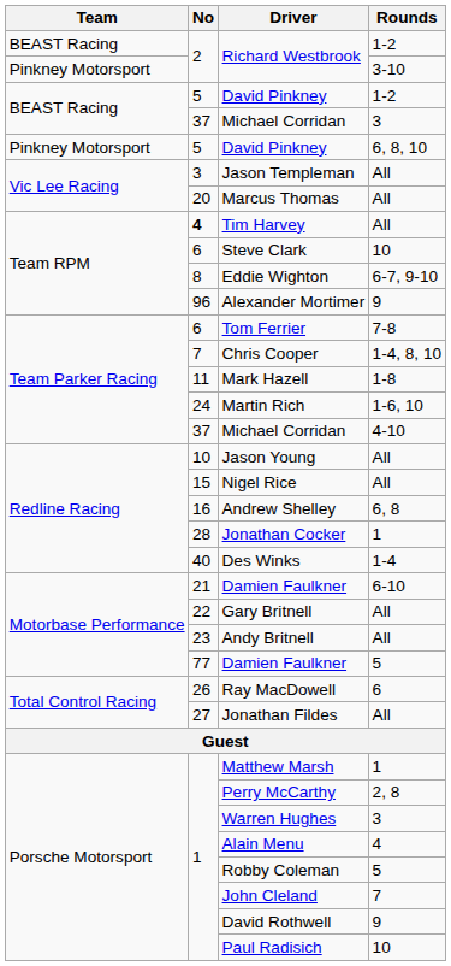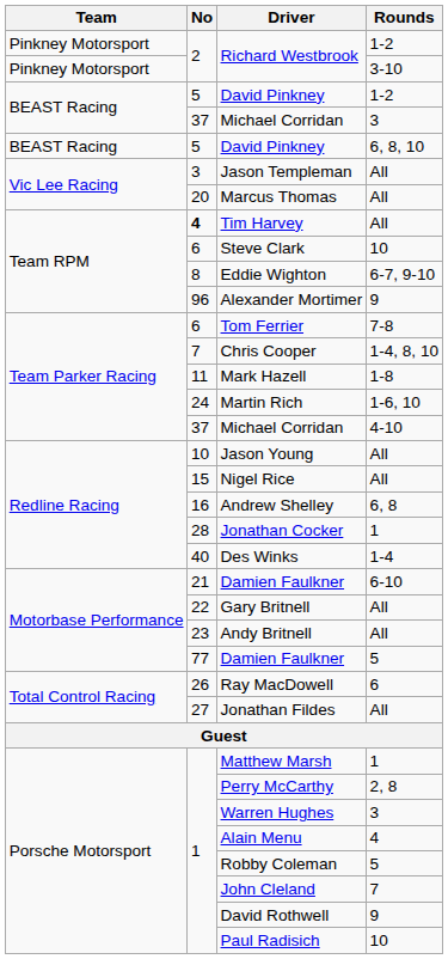 <table class="wikitable" style="font-size: 85%;">
 <tr>
 <th>Team</th>
 <th>No</th>
 <th>Driver</th>
 <th>Rounds</th>
 </tr>
 <tr>
-<td rowspan=1>BEAST Racing</td>
+<td>Pinkney Motorsport</td>
 <td rowspan=2>2</td>
 <td rowspan=2> <a href='#'>Richard Westbrook</a></td>
 <td>1-2</td>
 </tr>
 <tr>
 <td>Pinkney Motorsport</td>
 <td>3-10</td>
 </tr>
 <tr>
 <td rowspan=2>BEAST Racing</td>
 <td>5</td>
 <td> <a href='#'>David Pinkney</a></td>
 <td>1-2</td>
 </tr>
 <tr>
 <td>37</td>
 <td> Michael Corridan</td>
 <td>3</td>
 </tr>
 <tr>
-<td>Pinkney Motorsport</td>
+<td rowspan=1>BEAST Racing</td>
 <td>5</td>
 <td> <a href='#'>David Pinkney</a></td>
 <td>6, 8, 10</td>
 </tr>
 <tr>
 <td rowspan=2><a href='#'>Vic Lee Racing</a></td>
 <td>3</td>
 <td> Jason Templeman</td>
 <td>All</td>
 </tr>
 <tr>
 <td>20</td>
 <td> Marcus Thomas</td>
 <td>All</td>
 </tr>
 <tr>
 <td rowspan=4>Team RPM</td>
 <td><strong>4</strong></td>
 <td> <a href='#'>Tim Harvey</a></td>
 <td>All</td>
 </tr>
 <tr>
 <td>6</td>
 <td> Steve Clark</td>
 <td>10</td>
 </tr>
 <tr>
 <td>8</td>
 <td> Eddie Wighton</td>
 <td>6-7, 9-10</td>
 </tr>
 <tr>
 <td>96</td>
 <td> Alexander Mortimer</td>
 <td>9</td>
 </tr>
 <tr>
 <td rowspan=5><a href='#'>Team Parker Racing</a></td>
 <td>6</td>
 <td> <a href='#'>Tom Ferrier</a></td>
 <td>7-8</td>
 </tr>
 <tr>
 <td>7</td>
 <td> Chris Cooper</td>
 <td>1-4, 8, 10</td>
 </tr>
 <tr>
 <td>11</td>
 <td> Mark Hazell</td>
 <td>1-8</td>
 </tr>
 <tr>
 <td>24</td>
 <td> Martin Rich</td>
 <td>1-6, 10</td>
 </tr>
 <tr>
 <td>37</td>
 <td> Michael Corridan</td>
 <td>4-10</td>
 </tr>
 <tr>
 <td rowspan=5><a href='#'>Redline Racing</a></td>
 <td>10</td>
 <td> Jason Young</td>
 <td>All</td>
 </tr>
 <tr>
 <td>15</td>
 <td> Nigel Rice</td>
 <td>All</td>
 </tr>
 <tr>
 <td>16</td>
 <td> Andrew Shelley</td>
 <td>6, 8</td>
 </tr>
 <tr>
 <td>28</td>
 <td> <a href='#'>Jonathan Cocker</a></td>
 <td>1</td>
 </tr>
 <tr>
 <td>40</td>
 <td> Des Winks</td>
 <td>1-4</td>
 </tr>
 <tr>
 <td rowspan=4><a href='#'>Motorbase Performance</a></td>
 <td>21</td>
 <td> <a href='#'>Damien Faulkner</a></td>
 <td>6-10</td>
 </tr>
 <tr>
 <td>22</td>
 <td> Gary Britnell</td>
 <td>All</td>
 </tr>
 <tr>
 <td>23</td>
 <td> Andy Britnell</td>
 <td>All</td>
 </tr>
 <tr>
 <td>77</td>
 <td> <a href='#'>Damien Faulkner</a></td>
 <td>5</td>
 </tr>
 <tr>
 <td rowspan=2><a href='#'>Total Control Racing</a></td>
 <td>26</td>
 <td> Ray MacDowell</td>
 <td>6</td>
 </tr>
 <tr>
 <td>27</td>
 <td> Jonathan Fildes</td>
 <td>All</td>
 </tr>
 <tr>
 <th colspan=4>Guest</th>
 </tr>
 <tr>
 <td rowspan=8>Porsche Motorsport</td>
 <td rowspan=8>1</td>
 <td> <a href='#'>Matthew Marsh</a></td>
 <td>1</td>
 </tr>
 <tr>
 <td> <a href='#'>Perry McCarthy</a></td>
 <td>2, 8</td>
 </tr>
 <tr>
 <td> <a href='#'>Warren Hughes</a></td>
 <td>3</td>
 </tr>
 <tr>
 <td> <a href='#'>Alain Menu</a></td>
 <td>4</td>
 </tr>
 <tr>
 <td> Robby Coleman</td>
 <td>5</td>
 </tr>
 <tr>
 <td> <a href='#'>John Cleland</a></td>
 <td>7</td>
 </tr>
 <tr>
 <td> David Rothwell</td>
 <td>9</td>
 </tr>
 <tr>
 <td> <a href='#'>Paul Radisich</a></td>
 <td>10</td>
 </tr>
 <tr>
 </tr>
 </table>
